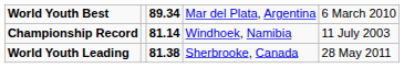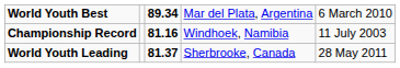 <table class="wikitable">
 <tr>
 <td><strong>World Youth Best</strong></td>
 <td></td>
 <td><strong>89.34</strong></td>
 <td><a href='#'>Mar del Plata</a>, <a href='#'>Argentina</a></td>
 <td>6 March 2010</td>
 </tr>
 <tr>
 <td><strong>Championship Record</strong></td>
 <td></td>
-<td><strong>81.14</strong></td>
+<td><strong>81.16</strong></td>
 <td><a href='#'>Windhoek</a>, <a href='#'>Namibia</a></td>
 <td>11 July 2003</td>
 </tr>
 <tr>
 <td><strong>World Youth Leading</strong></td>
 <td></td>
-<td><strong>81.38</strong></td>
+<td><strong>81.37</strong></td>
 <td><a href='#'>Sherbrooke</a>, <a href='#'>Canada</a></td>
 <td>28 May 2011</td>
 </tr>
 </table>
